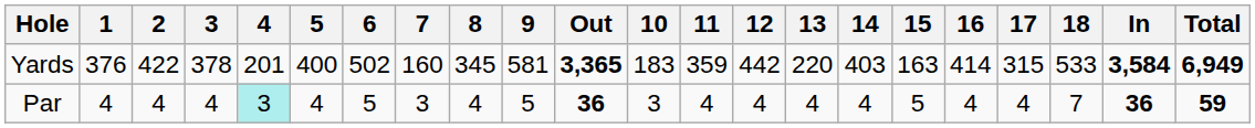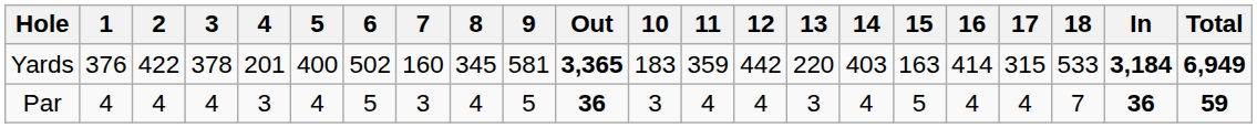 <table class="wikitable" style="text-align:center">
 <tr>
 <th align="left">Hole</th>
 <th>1</th>
 <th>2</th>
 <th>3</th>
 <th>4</th>
 <th>5</th>
 <th>6</th>
 <th>7</th>
 <th>8</th>
 <th>9</th>
 <th>Out</th>
 <th>10</th>
 <th>11</th>
 <th>12</th>
 <th>13</th>
 <th>14</th>
 <th>15</th>
 <th>16</th>
 <th>17</th>
 <th>18</th>
 <th>In</th>
 <th>Total</th>
 </tr>
 <tr>
 <td align="center">Yards</td>
 <td>376</td>
 <td>422</td>
 <td>378</td>
 <td>201</td>
 <td>400</td>
 <td>502</td>
 <td>160</td>
 <td>345</td>
 <td>581</td>
 <td><strong>3,365</strong></td>
 <td>183</td>
 <td>359</td>
 <td>442</td>
 <td>220</td>
 <td>403</td>
 <td>163</td>
 <td>414</td>
 <td>315</td>
 <td>533</td>
-<td><strong>3,584</strong></td>
+<td><strong>3,184</strong></td>
 <td><strong>6,949</strong></td>
 </tr>
 <tr>
 <td align="center">Par</td>
 <td>4</td>
 <td>4</td>
 <td>4</td>
-<td style="background: paleturquoise;">3</td>
+<td>3</td>
 <td>4</td>
 <td>5</td>
 <td>3</td>
 <td>4</td>
 <td>5</td>
 <td><strong>36</strong></td>
 <td>3</td>
 <td>4</td>
 <td>4</td>
-<td>4</td>
+<td>3</td>
 <td>4</td>
 <td>5</td>
 <td>4</td>
 <td>4</td>
 <td>7</td>
 <td><strong>36</strong></td>
 <td><strong>59</strong></td>
 </tr>
 </table>
